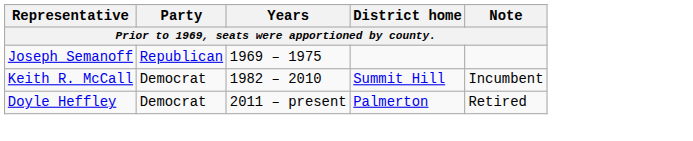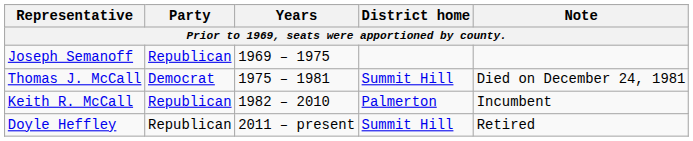 <table class=wikitable>
 <tr valign=bottom>
 <th>Representative</th>
 <th>Party</th>
 <th>Years</th>
 <th>District home</th>
 <th>Note</th>
 </tr>
 <tr>
 <th colspan=5 style="font-size: 80%;"><em>Prior to 1969, seats were apportioned by county.</em></th>
 </tr>
 <tr>
 <td><a href='#'>Joseph Semanoff</a></td>
 <td><a href='#'>Republican</a></td>
 <td>1969 – 1975</td>
 <td></td>
 <td></td>
 </tr>
 <tr>
+<td><a href='#'>Thomas J. McCall</a></td>
+<td><a href='#'>Democrat</a></td>
+<td>1975 – 1981</td>
+<td><a href='#'>Summit Hill</a></td>
+<td>Died on December 24, 1981</td>
+</tr>
+<tr>
 <td><a href='#'>Keith R. McCall</a></td>
-<td>Democrat</td>
+<td><a href='#'>Republican</a></td>
 <td>1982 – 2010</td>
-<td><a href='#'>Summit Hill</a></td>
+<td><a href='#'>Palmerton</a></td>
 <td>Incumbent</td>
 </tr>
 <tr>
 <td><a href='#'>Doyle Heffley</a></td>
-<td>Democrat</td>
+<td>Republican</td>
 <td>2011 – present</td>
-<td><a href='#'>Palmerton</a></td>
+<td><a href='#'>Summit Hill</a></td>
 <td>Retired</td>
 </tr>
 </table>
